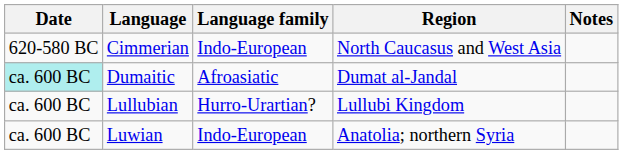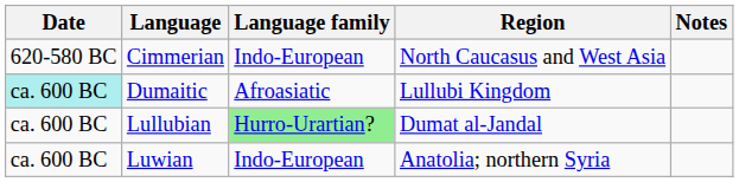 <table class="wikitable sortable" border="1">
 <tr>
 <th>Date</th>
 <th>Language</th>
 <th>Language family</th>
 <th>Region</th>
 <th>Notes</th>
 </tr>
 <tr>
 <td>620-580 BC</td>
 <td><a href='#'>Cimmerian</a></td>
 <td><a href='#'>Indo-European</a></td>
 <td><a href='#'>North Caucasus</a> and <a href='#'>West Asia</a></td>
 <td></td>
 </tr>
 <tr>
 <td style="background: paleturquoise;">ca. 600 BC</td>
 <td><a href='#'>Dumaitic</a></td>
 <td><a href='#'>Afroasiatic</a></td>
-<td><a href='#'>Dumat al-Jandal</a></td>
+<td><a href='#'>Lullubi Kingdom</a></td>
 <td></td>
 </tr>
 <tr>
 <td>ca. 600 BC</td>
 <td><a href='#'>Lullubian</a></td>
-<td><a href='#'>Hurro-Urartian</a>?</td>
-<td><a href='#'>Lullubi Kingdom</a></td>
+<td style="background: lightgreen;"><a href='#'>Hurro-Urartian</a>?</td>
+<td><a href='#'>Dumat al-Jandal</a></td>
 <td></td>
 </tr>
 <tr>
 <td>ca. 600 BC</td>
 <td><a href='#'>Luwian</a></td>
 <td><a href='#'>Indo-European</a></td>
 <td><a href='#'>Anatolia</a>; northern <a href='#'>Syria</a></td>
 <td></td>
 </tr>
 </table>
